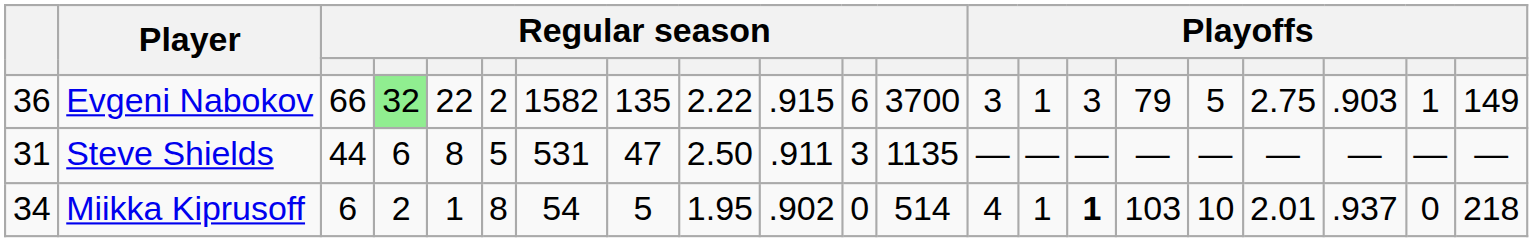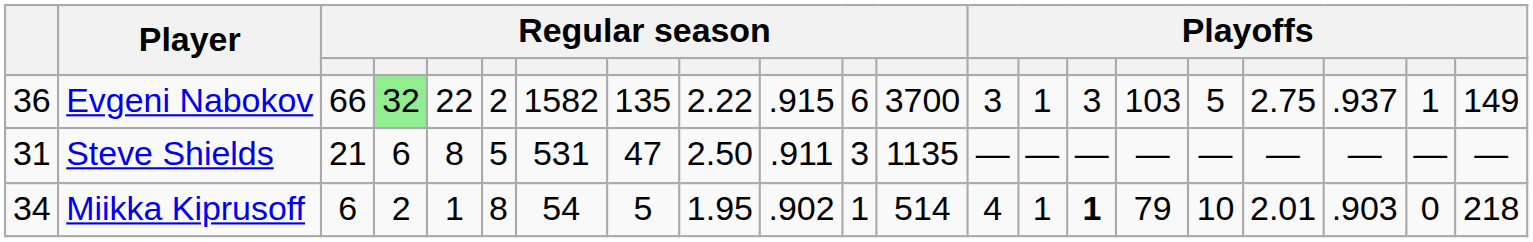 <table class="wikitable plainrowheaders" style="text-align:center;">
 <tr>
 <th scope="col" rowspan="2"></th>
 <th scope="col" rowspan="2">Player</th>
 <th scope=colgroup colspan=10>Regular season</th>
 <th scope=colgroup colspan=9>Playoffs</th>
 </tr>
 <tr>
 <th scope="col"></th>
 <th scope="col"></th>
 <th scope="col"></th>
 <th scope="col"></th>
 <th scope="col"></th>
 <th scope="col"></th>
 <th scope="col"></th>
 <th scope="col"></th>
 <th scope="col"></th>
 <th scope="col"></th>
 <th scope="col"></th>
 <th scope="col"></th>
 <th scope="col"></th>
 <th scope="col"></th>
 <th scope="col"></th>
 <th scope="col"></th>
 <th scope="col"></th>
 <th scope="col"></th>
 <th scope="col"></th>
 </tr>
 <tr>
 <td scope="row">36</td>
 <td align="left"><a href='#'>Evgeni Nabokov</a></td>
 <td>66</td>
 <td style="background: lightgreen;">32</td>
 <td>22</td>
 <td>2</td>
 <td>1582</td>
 <td>135</td>
 <td>2.22</td>
 <td>.915</td>
 <td>6</td>
 <td>3700</td>
 <td>3</td>
 <td>1</td>
 <td>3</td>
-<td>79</td>
+<td>103</td>
 <td>5</td>
 <td>2.75</td>
-<td>.903</td>
+<td>.937</td>
 <td>1</td>
 <td>149</td>
 </tr>
 <tr>
 <td scope="row">31</td>
 <td align="left"><a href='#'>Steve Shields</a></td>
-<td>44</td>
+<td>21</td>
 <td>6</td>
 <td>8</td>
 <td>5</td>
 <td>531</td>
 <td>47</td>
 <td>2.50</td>
 <td>.911</td>
 <td>3</td>
 <td>1135</td>
 <td>—</td>
 <td>—</td>
 <td>—</td>
 <td>—</td>
 <td>—</td>
 <td>—</td>
 <td>—</td>
 <td>—</td>
 <td>—</td>
 </tr>
 <tr>
 <td scope="row">34</td>
 <td align="left"><a href='#'>Miikka Kiprusoff</a></td>
 <td>6</td>
 <td>2</td>
 <td>1</td>
 <td>8</td>
 <td>54</td>
 <td>5</td>
 <td>1.95</td>
 <td>.902</td>
-<td>0</td>
+<td>1</td>
 <td>514</td>
 <td>4</td>
 <td>1</td>
 <td><strong>1</strong></td>
-<td>103</td>
+<td>79</td>
 <td>10</td>
 <td>2.01</td>
-<td>.937</td>
+<td>.903</td>
 <td>0</td>
 <td>218</td>
 </tr>
 </table>
